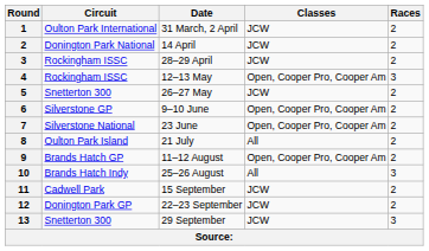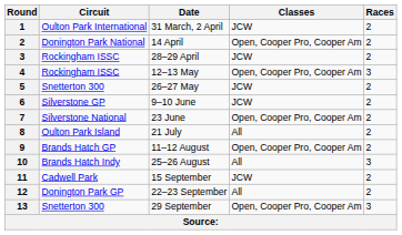 <table class="wikitable" style="font-size: 85%;">
 <tr>
 <th>Round</th>
 <th>Circuit</th>
 <th>Date</th>
 <th>Classes</th>
 <th>Races</th>
 </tr>
 <tr>
 <th>1</th>
 <td><a href='#'> Oulton Park International</a></td>
 <td>31 March, 2 April</td>
 <td>JCW</td>
 <td>2</td>
 </tr>
 <tr>
 <th>2</th>
 <td><a href='#'> Donington Park National</a></td>
 <td>14 April</td>
-<td>JCW</td>
+<td>Open, Cooper Pro, Cooper Am</td>
 <td>2</td>
 </tr>
 <tr>
 <th>3</th>
 <td><a href='#'>Rockingham ISSC</a></td>
 <td>28–29 April</td>
 <td>JCW</td>
 <td>2</td>
 </tr>
 <tr>
 <th>4</th>
 <td><a href='#'>Rockingham ISSC</a></td>
 <td>12–13 May</td>
 <td>Open, Cooper Pro, Cooper Am</td>
 <td>3</td>
 </tr>
 <tr>
 <th>5</th>
 <td><a href='#'>Snetterton 300</a></td>
 <td>26–27 May</td>
 <td>JCW</td>
 <td>2</td>
 </tr>
 <tr>
 <th>6</th>
 <td><a href='#'>Silverstone GP</a></td>
 <td>9–10 June</td>
-<td>Open, Cooper Pro, Cooper Am</td>
+<td>JCW</td>
 <td>2</td>
 </tr>
 <tr>
 <th>7</th>
 <td><a href='#'>Silverstone National</a></td>
 <td>23 June</td>
 <td>Open, Cooper Pro, Cooper Am</td>
 <td>2</td>
 </tr>
 <tr>
 <th>8</th>
 <td><a href='#'> Oulton Park Island</a></td>
 <td>21 July</td>
 <td>All</td>
 <td>2</td>
 </tr>
 <tr>
 <th>9</th>
 <td><a href='#'> Brands Hatch GP</a></td>
 <td>11–12 August</td>
 <td>Open, Cooper Pro, Cooper Am</td>
 <td>2</td>
 </tr>
 <tr>
 <th>10</th>
 <td><a href='#'> Brands Hatch Indy</a></td>
 <td>25–26 August</td>
 <td>All</td>
 <td>3</td>
 </tr>
 <tr>
 <th>11</th>
 <td><a href='#'>Cadwell Park</a></td>
 <td>15 September</td>
 <td>JCW</td>
 <td>2</td>
 </tr>
 <tr>
 <th>12</th>
 <td><a href='#'> Donington Park GP</a></td>
 <td>22–23 September</td>
-<td>JCW</td>
+<td>All</td>
 <td>2</td>
 </tr>
 <tr>
 <th>13</th>
 <td><a href='#'>Snetterton 300</a></td>
 <td>29 September</td>
-<td>JCW</td>
+<td>Open, Cooper Pro, Cooper Am</td>
 <td>3</td>
 </tr>
 <tr>
 <th colspan=5>Source:</th>
 </tr>
 </table>
